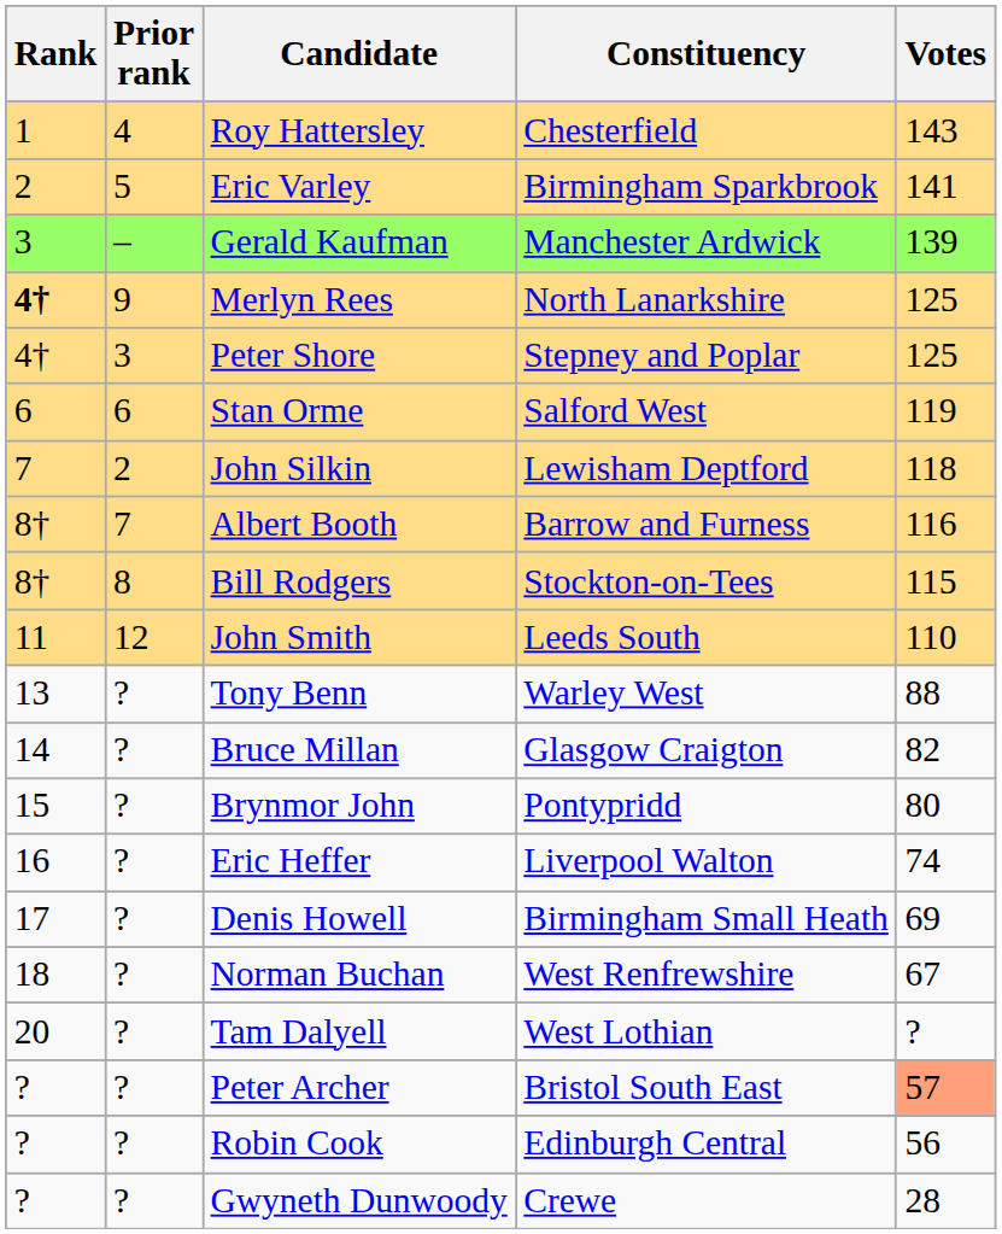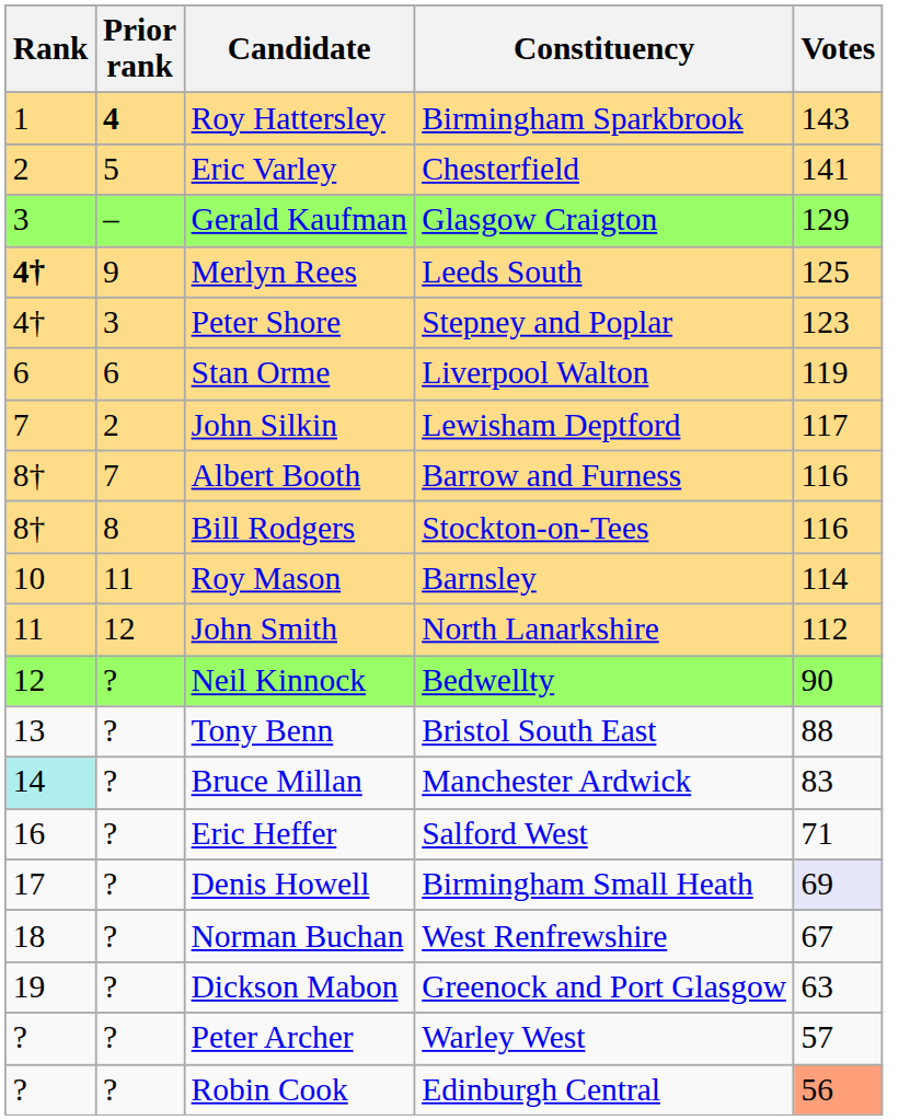 <table class="wikitable sortable">
 <tr>
 <th>Rank<br></th>
 <th>Prior<br>rank<br></th>
 <th>Candidate<br></th>
 <th>Constituency<br></th>
 <th>Votes<br></th>
 </tr>
 <tr bgcolor=ffdd88>
 <td>1</td>
-<td>4</td>
+<td><strong>4</strong></td>
 <td><a href='#'>Roy Hattersley</a></td>
-<td><a href='#'>Chesterfield</a></td>
+<td><a href='#'>Birmingham Sparkbrook</a></td>
 <td>143</td>
 </tr>
 <tr bgcolor=ffdd88>
 <td>2</td>
 <td>5</td>
 <td><a href='#'>Eric Varley</a></td>
-<td><a href='#'>Birmingham Sparkbrook</a></td>
+<td><a href='#'>Chesterfield</a></td>
 <td>141</td>
 </tr>
 <tr bgcolor=99ff66>
 <td>3</td>
 <td>–</td>
 <td><a href='#'>Gerald Kaufman</a></td>
-<td><a href='#'>Manchester Ardwick</a></td>
-<td>139</td>
+<td><a href='#'>Glasgow Craigton</a></td>
+<td>129</td>
 </tr>
 <tr bgcolor=ffdd88>
 <td><strong>4†</strong></td>
 <td>9</td>
 <td><a href='#'>Merlyn Rees</a></td>
-<td><a href='#'>North Lanarkshire</a></td>
+<td><a href='#'>Leeds South</a></td>
 <td>125</td>
 </tr>
 <tr bgcolor=ffdd88>
 <td>4†</td>
 <td>3</td>
 <td><a href='#'>Peter Shore</a></td>
 <td><a href='#'>Stepney and Poplar</a></td>
-<td>125</td>
+<td>123</td>
 </tr>
 <tr bgcolor=ffdd88>
 <td>6</td>
 <td>6</td>
 <td><a href='#'>Stan Orme</a></td>
-<td><a href='#'>Salford West</a></td>
+<td><a href='#'>Liverpool Walton</a></td>
 <td>119</td>
 </tr>
 <tr bgcolor=ffdd88>
 <td>7</td>
 <td>2</td>
 <td><a href='#'>John Silkin</a></td>
 <td><a href='#'>Lewisham Deptford</a></td>
-<td>118</td>
+<td>117</td>
 </tr>
 <tr bgcolor=ffdd88>
 <td>8†</td>
 <td>7</td>
 <td><a href='#'>Albert Booth</a></td>
 <td><a href='#'>Barrow and Furness</a></td>
 <td>116</td>
 </tr>
 <tr bgcolor=ffdd88>
 <td>8†</td>
 <td>8</td>
 <td><a href='#'>Bill Rodgers</a></td>
 <td><a href='#'>Stockton-on-Tees</a></td>
-<td>115</td>
+<td>116</td>
+</tr>
+<tr bgcolor=ffdd88>
+<td>10</td>
+<td>11</td>
+<td><a href='#'>Roy Mason</a></td>
+<td><a href='#'>Barnsley</a></td>
+<td>114</td>
 </tr>
 <tr bgcolor=ffdd88>
 <td>11</td>
 <td>12</td>
 <td><a href='#'>John Smith</a></td>
-<td><a href='#'>Leeds South</a></td>
-<td>110</td>
+<td><a href='#'>North Lanarkshire</a></td>
+<td>112</td>
+</tr>
+<tr bgcolor=99ff66>
+<td>12</td>
+<td>?</td>
+<td><a href='#'>Neil Kinnock</a></td>
+<td><a href='#'>Bedwellty</a></td>
+<td>90</td>
 </tr>
 <tr>
 <td>13</td>
 <td>?</td>
 <td><a href='#'>Tony Benn</a></td>
-<td><a href='#'>Warley West</a></td>
+<td><a href='#'>Bristol South East</a></td>
 <td>88</td>
 </tr>
 <tr>
-<td>14</td>
+<td style="background: paleturquoise;">14</td>
 <td>?</td>
 <td><a href='#'>Bruce Millan</a></td>
-<td><a href='#'>Glasgow Craigton</a></td>
-<td>82</td>
-</tr>
-<tr>
-<td>15</td>
-<td>?</td>
-<td><a href='#'>Brynmor John</a></td>
-<td><a href='#'>Pontypridd</a></td>
-<td>80</td>
+<td><a href='#'>Manchester Ardwick</a></td>
+<td>83</td>
 </tr>
 <tr>
 <td>16</td>
 <td>?</td>
 <td><a href='#'>Eric Heffer</a></td>
-<td><a href='#'>Liverpool Walton</a></td>
-<td>74</td>
+<td><a href='#'>Salford West</a></td>
+<td>71</td>
 </tr>
 <tr>
 <td>17</td>
 <td>?</td>
 <td><a href='#'>Denis Howell</a></td>
 <td><a href='#'>Birmingham Small Heath</a></td>
-<td>69</td>
+<td style="background: lavender;">69</td>
 </tr>
 <tr>
 <td>18</td>
 <td>?</td>
 <td><a href='#'>Norman Buchan</a></td>
 <td><a href='#'>West Renfrewshire</a></td>
 <td>67</td>
 </tr>
 <tr>
-<td>20</td>
+<td>19</td>
 <td>?</td>
-<td><a href='#'>Tam Dalyell</a></td>
-<td><a href='#'>West Lothian</a></td>
-<td>?</td>
+<td><a href='#'>Dickson Mabon</a></td>
+<td><a href='#'>Greenock and Port Glasgow</a></td>
+<td>63</td>
 </tr>
 <tr>
 <td>?</td>
 <td>?</td>
 <td><a href='#'>Peter Archer</a></td>
-<td><a href='#'>Bristol South East</a></td>
-<td style="background: lightsalmon;">57</td>
+<td><a href='#'>Warley West</a></td>
+<td>57</td>
 </tr>
 <tr>
 <td>?</td>
 <td>?</td>
 <td><a href='#'>Robin Cook</a></td>
 <td><a href='#'>Edinburgh Central</a></td>
-<td>56</td>
-</tr>
-<tr>
-<td>?</td>
-<td>?</td>
-<td><a href='#'>Gwyneth Dunwoody</a></td>
-<td><a href='#'>Crewe</a></td>
-<td>28</td>
+<td style="background: lightsalmon;">56</td>
 </tr>
 </table>
